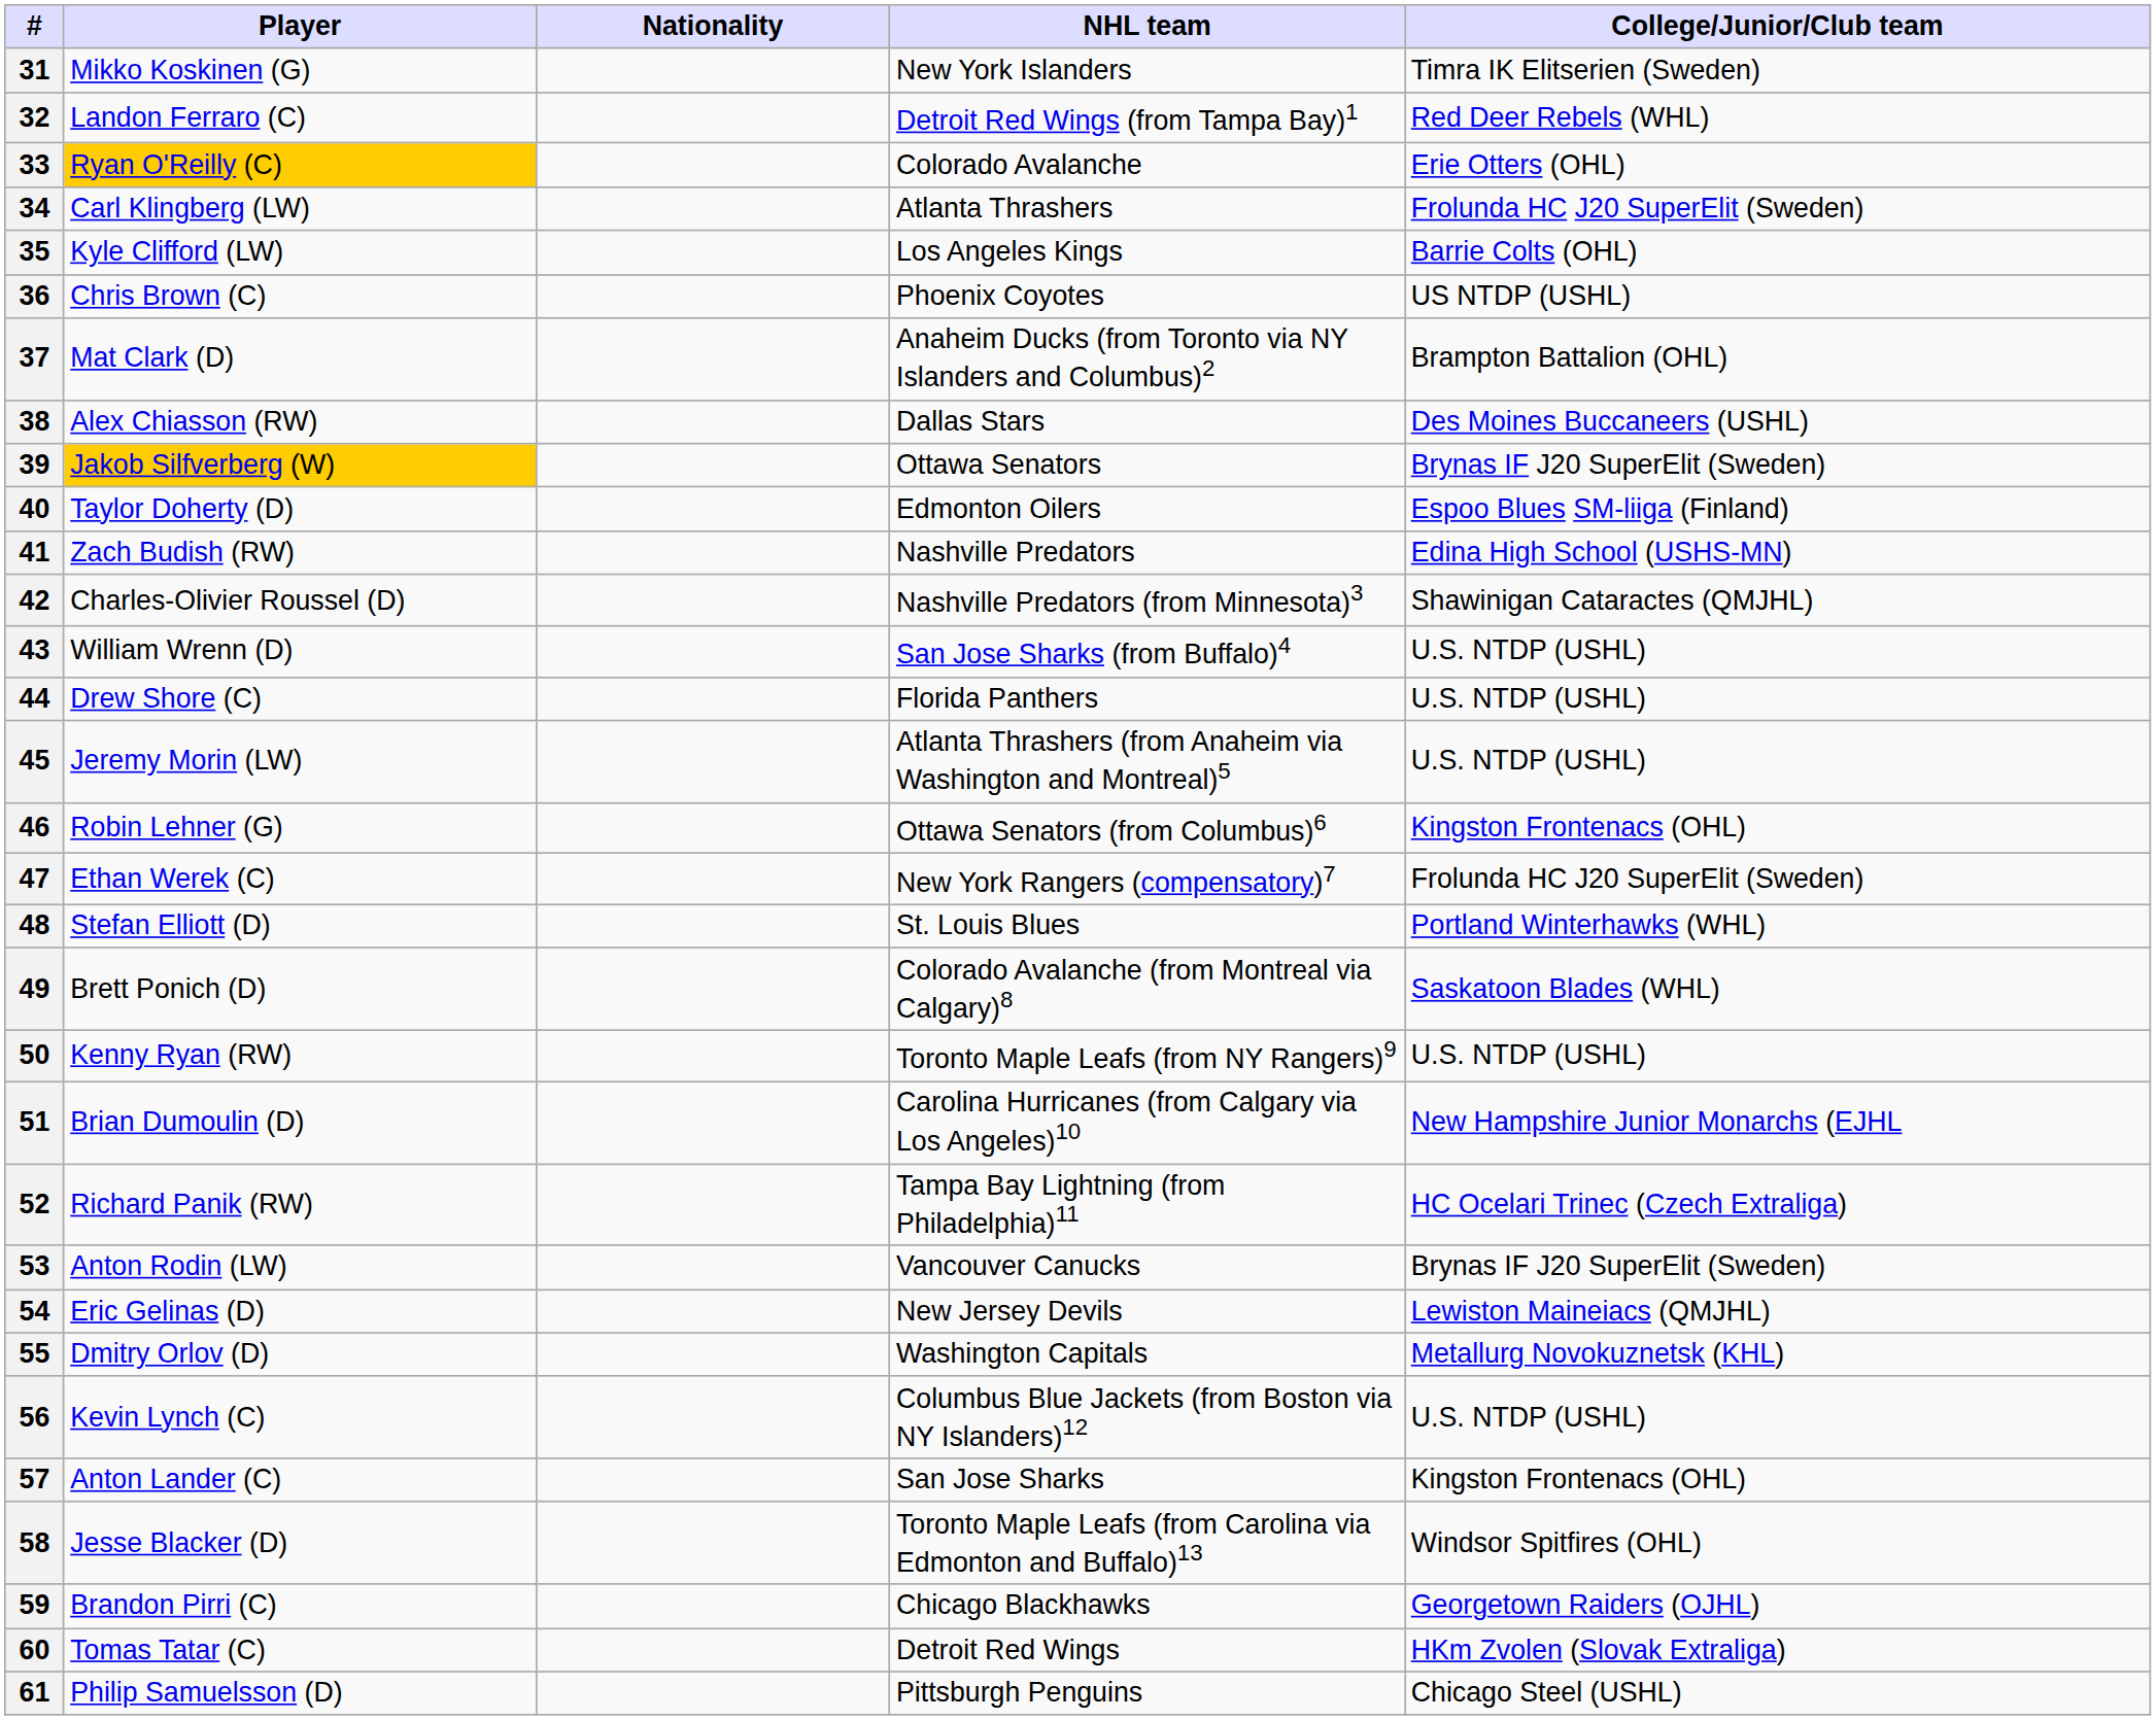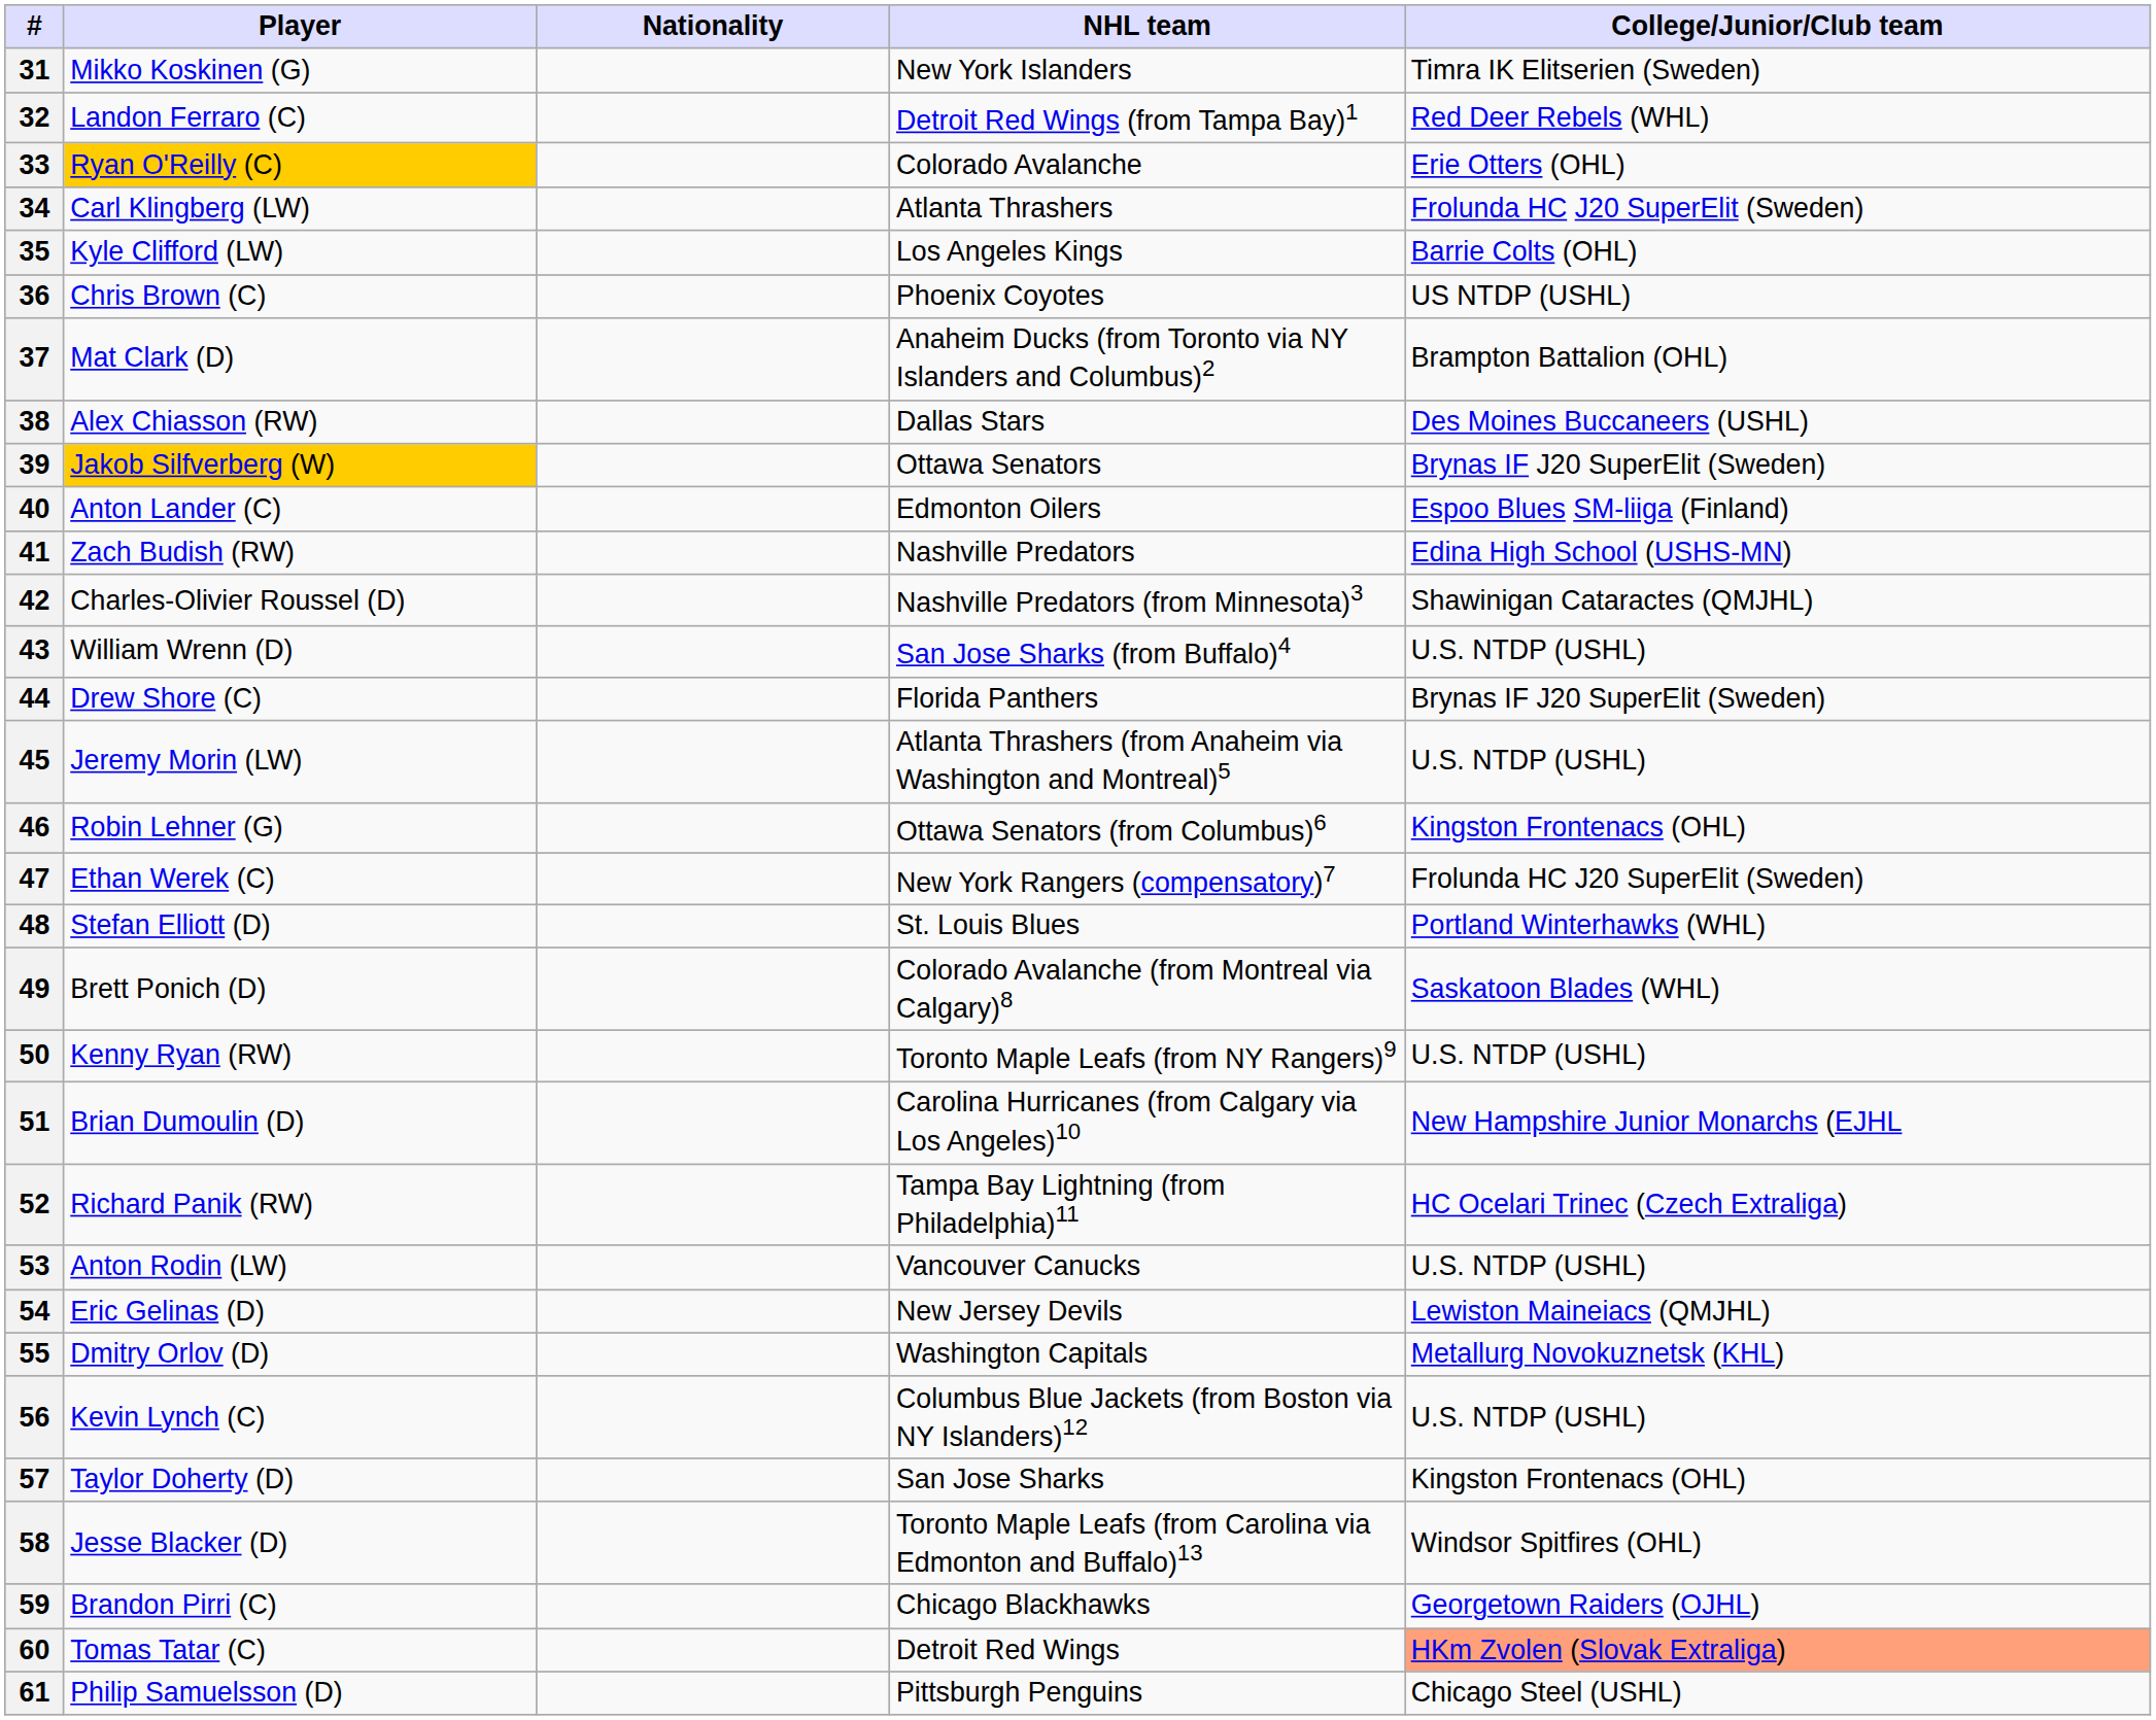 <table class="wikitable">
 <tr>
 <th style="background:#ddf; width:2.75%;">#</th>
 <th style="background:#ddf; width:22.0%;">Player</th>
 <th style="background:#ddf; width:16.5%;">Nationality</th>
 <th style="background:#ddf; width:24.0%;">NHL team</th>
 <th style="background:#ddf; width:100.0%;">College/Junior/Club team</th>
 </tr>
 <tr>
 <th>31</th>
 <td><a href='#'>Mikko Koskinen</a> (G)</td>
 <td></td>
 <td>New York Islanders</td>
 <td>Timra IK Elitserien (Sweden)</td>
 </tr>
 <tr>
 <th>32</th>
 <td><a href='#'>Landon Ferraro</a> (C)</td>
 <td></td>
 <td><a href='#'>Detroit Red Wings</a> (from Tampa Bay)<sup>1</sup></td>
 <td><a href='#'>Red Deer Rebels</a> (WHL)</td>
 </tr>
 <tr>
 <th>33</th>
 <td bgcolor="#FFCC00"><a href='#'>Ryan O'Reilly</a> (C)</td>
 <td></td>
 <td>Colorado Avalanche</td>
 <td><a href='#'>Erie Otters</a> (OHL)</td>
 </tr>
 <tr>
 <th>34</th>
 <td><a href='#'>Carl Klingberg</a> (LW)</td>
 <td></td>
 <td>Atlanta Thrashers</td>
 <td><a href='#'>Frolunda HC</a> <a href='#'>J20 SuperElit</a> (Sweden)</td>
 </tr>
 <tr>
 <th>35</th>
 <td><a href='#'>Kyle Clifford</a> (LW)</td>
 <td></td>
 <td>Los Angeles Kings</td>
 <td><a href='#'>Barrie Colts</a> (OHL)</td>
 </tr>
 <tr>
 <th>36</th>
 <td><a href='#'>Chris Brown</a> (C)</td>
 <td></td>
 <td>Phoenix Coyotes</td>
 <td>US NTDP (USHL)</td>
 </tr>
 <tr>
 <th>37</th>
 <td><a href='#'>Mat Clark</a> (D)</td>
 <td></td>
 <td>Anaheim Ducks (from Toronto via NY Islanders and Columbus)<sup>2</sup></td>
 <td>Brampton Battalion (OHL)</td>
 </tr>
 <tr>
 <th>38</th>
 <td><a href='#'>Alex Chiasson</a> (RW)</td>
 <td></td>
 <td>Dallas Stars</td>
 <td><a href='#'>Des Moines Buccaneers</a> (USHL)</td>
 </tr>
 <tr>
 <th>39</th>
 <td bgcolor="#FFCC00"><a href='#'>Jakob Silfverberg</a> (W)</td>
 <td></td>
 <td>Ottawa Senators</td>
 <td><a href='#'>Brynas IF</a> J20 SuperElit (Sweden)</td>
 </tr>
 <tr>
 <th>40</th>
-<td><a href='#'>Taylor Doherty</a> (D)</td>
+<td><a href='#'>Anton Lander</a> (C)</td>
 <td></td>
 <td>Edmonton Oilers</td>
 <td><a href='#'>Espoo Blues</a> <a href='#'>SM-liiga</a> (Finland)</td>
 </tr>
 <tr>
 <th>41</th>
 <td><a href='#'>Zach Budish</a> (RW)</td>
 <td></td>
 <td>Nashville Predators</td>
 <td><a href='#'>Edina High School</a> (<a href='#'>USHS-MN</a>)</td>
 </tr>
 <tr>
 <th>42</th>
 <td>Charles-Olivier Roussel (D)</td>
 <td></td>
 <td>Nashville Predators (from Minnesota)<sup>3</sup></td>
 <td>Shawinigan Cataractes (QMJHL)</td>
 </tr>
 <tr>
 <th>43</th>
 <td>William Wrenn (D)</td>
 <td></td>
 <td><a href='#'>San Jose Sharks</a> (from Buffalo)<sup>4</sup></td>
 <td>U.S. NTDP (USHL)</td>
 </tr>
 <tr>
 <th>44</th>
 <td><a href='#'>Drew Shore</a> (C)</td>
 <td></td>
 <td>Florida Panthers</td>
-<td>U.S. NTDP (USHL)</td>
+<td>Brynas IF J20 SuperElit (Sweden)</td>
 </tr>
 <tr>
 <th>45</th>
 <td><a href='#'>Jeremy Morin</a> (LW)</td>
 <td></td>
 <td>Atlanta Thrashers (from Anaheim via Washington and Montreal)<sup>5</sup></td>
 <td>U.S. NTDP (USHL)</td>
 </tr>
 <tr>
 <th>46</th>
 <td><a href='#'>Robin Lehner</a> (G)</td>
 <td></td>
 <td>Ottawa Senators (from Columbus)<sup>6</sup></td>
 <td><a href='#'>Kingston Frontenacs</a> (OHL)</td>
 </tr>
 <tr>
 <th>47</th>
 <td><a href='#'>Ethan Werek</a> (C)</td>
 <td></td>
 <td>New York Rangers (<a href='#'>compensatory</a>)<sup>7</sup></td>
 <td>Frolunda HC J20 SuperElit (Sweden)</td>
 </tr>
 <tr>
 <th>48</th>
 <td><a href='#'>Stefan Elliott</a> (D)</td>
 <td></td>
 <td>St. Louis Blues</td>
 <td><a href='#'>Portland Winterhawks</a> (WHL)</td>
 </tr>
 <tr>
 <th>49</th>
 <td>Brett Ponich (D)</td>
 <td></td>
 <td>Colorado Avalanche (from Montreal via Calgary)<sup>8</sup></td>
 <td><a href='#'>Saskatoon Blades</a> (WHL)</td>
 </tr>
 <tr>
 <th>50</th>
 <td><a href='#'>Kenny Ryan</a> (RW)</td>
 <td></td>
 <td>Toronto Maple Leafs (from NY Rangers)<sup>9</sup></td>
 <td>U.S. NTDP (USHL)</td>
 </tr>
 <tr>
 <th>51</th>
 <td><a href='#'>Brian Dumoulin</a> (D)</td>
 <td></td>
 <td>Carolina Hurricanes (from Calgary via Los Angeles)<sup>10</sup></td>
 <td><a href='#'>New Hampshire Junior Monarchs</a> (<a href='#'>EJHL</a></td>
 </tr>
 <tr>
 <th>52</th>
 <td><a href='#'>Richard Panik</a> (RW)</td>
 <td></td>
 <td>Tampa Bay Lightning (from Philadelphia)<sup>11</sup></td>
 <td><a href='#'>HC Ocelari Trinec</a> (<a href='#'>Czech Extraliga</a>)</td>
 </tr>
 <tr>
 <th>53</th>
 <td><a href='#'>Anton Rodin</a> (LW)</td>
 <td></td>
 <td>Vancouver Canucks</td>
-<td>Brynas IF J20 SuperElit (Sweden)</td>
+<td>U.S. NTDP (USHL)</td>
 </tr>
 <tr>
 <th>54</th>
 <td><a href='#'>Eric Gelinas</a> (D)</td>
 <td></td>
 <td>New Jersey Devils</td>
 <td><a href='#'>Lewiston Maineiacs</a> (QMJHL)</td>
 </tr>
 <tr>
 <th>55</th>
 <td><a href='#'>Dmitry Orlov</a> (D)</td>
 <td></td>
 <td>Washington Capitals</td>
 <td><a href='#'>Metallurg Novokuznetsk</a> (<a href='#'>KHL</a>)</td>
 </tr>
 <tr>
 <th>56</th>
 <td><a href='#'>Kevin Lynch</a> (C)</td>
 <td></td>
 <td>Columbus Blue Jackets (from Boston via NY Islanders)<sup>12</sup></td>
 <td>U.S. NTDP (USHL)</td>
 </tr>
 <tr>
 <th>57</th>
-<td><a href='#'>Anton Lander</a> (C)</td>
+<td><a href='#'>Taylor Doherty</a> (D)</td>
 <td></td>
 <td>San Jose Sharks</td>
 <td>Kingston Frontenacs (OHL)</td>
 </tr>
 <tr>
 <th>58</th>
 <td><a href='#'>Jesse Blacker</a> (D)</td>
 <td></td>
 <td>Toronto Maple Leafs (from Carolina via Edmonton and Buffalo)<sup>13</sup></td>
 <td>Windsor Spitfires (OHL)</td>
 </tr>
 <tr>
 <th>59</th>
 <td><a href='#'>Brandon Pirri</a> (C)</td>
 <td></td>
 <td>Chicago Blackhawks</td>
 <td><a href='#'>Georgetown Raiders</a> (<a href='#'>OJHL</a>)</td>
 </tr>
 <tr>
 <th>60</th>
 <td><a href='#'>Tomas Tatar</a> (C)</td>
 <td></td>
 <td>Detroit Red Wings</td>
-<td><a href='#'>HKm Zvolen</a> (<a href='#'>Slovak Extraliga</a>)</td>
+<td style="background: lightsalmon;"><a href='#'>HKm Zvolen</a> (<a href='#'>Slovak Extraliga</a>)</td>
 </tr>
 <tr>
 <th>61</th>
 <td><a href='#'>Philip Samuelsson</a> (D)</td>
 <td></td>
 <td>Pittsburgh Penguins</td>
 <td>Chicago Steel (USHL)</td>
 </tr>
 </table>
